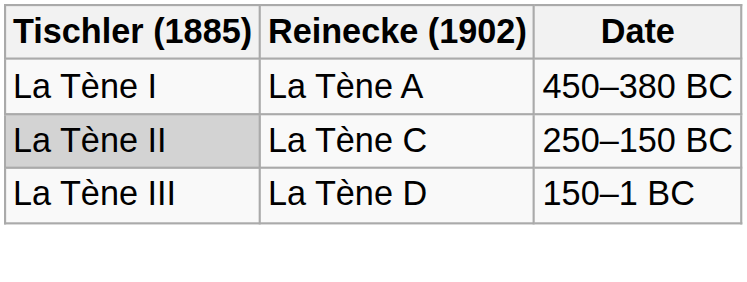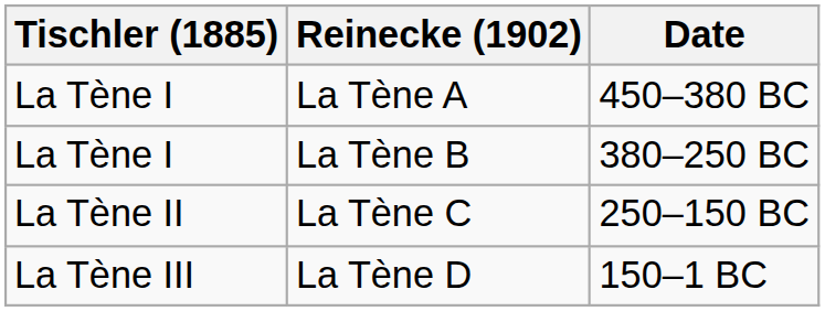 <table class="wikitable">
 <tr>
 <th>Tischler (1885)</th>
 <th>Reinecke (1902)</th>
 <th>Date</th>
 </tr>
 <tr>
 <td>La Tène I</td>
 <td>La Tène A</td>
 <td>450–380 BC</td>
 </tr>
 <tr>
-<td style="background: lightgrey;">La Tène II</td>
+<td>La Tène I</td>
+<td>La Tène B</td>
+<td>380–250 BC</td>
+</tr>
+<tr>
+<td>La Tène II</td>
 <td>La Tène C</td>
 <td>250–150 BC</td>
 </tr>
 <tr>
 <td>La Tène III</td>
 <td>La Tène D</td>
 <td>150–1 BC</td>
 </tr>
 </table>
